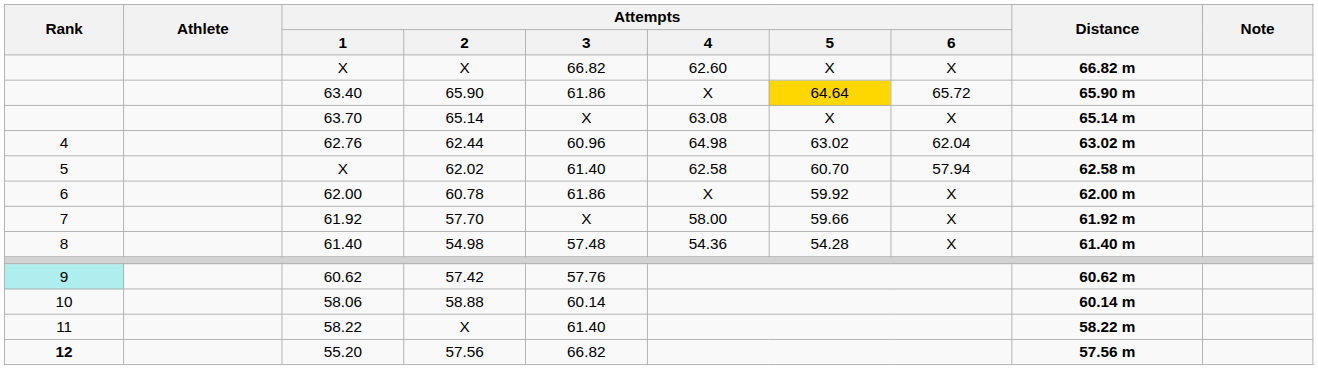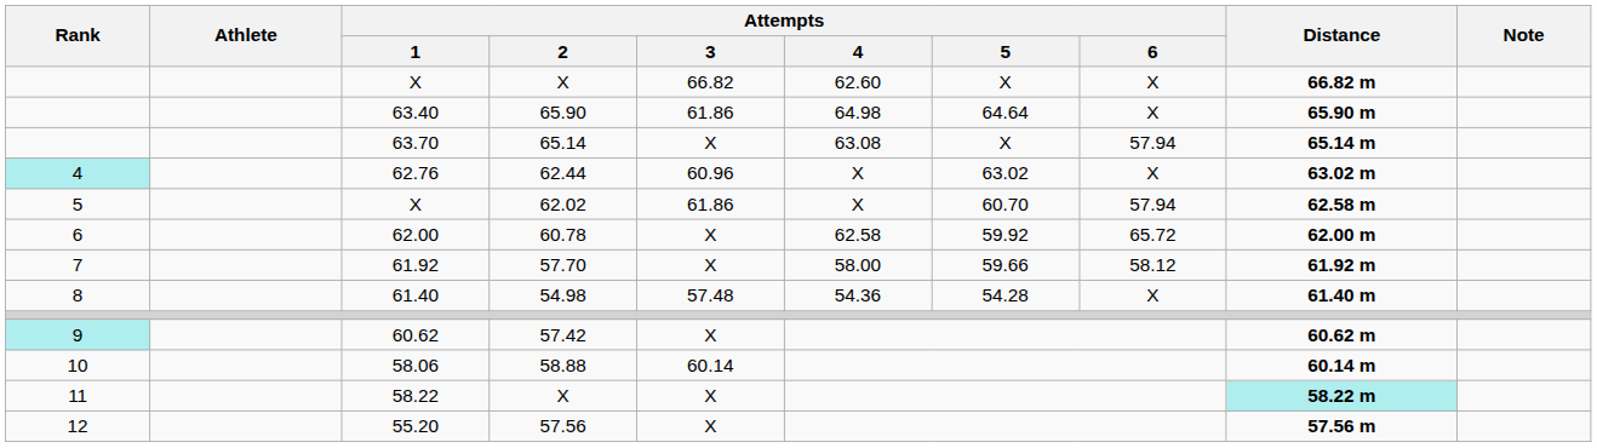 <table class="wikitable" style=" text-align:center; font-size:110%;" width="95%">
 <tr>
 <th rowspan="2">Rank</th>
 <th rowspan="2">Athlete</th>
 <th colspan="6">Attempts</th>
 <th rowspan="2">Distance</th>
 <th rowspan="2">Note</th>
 </tr>
 <tr>
 <th>1</th>
 <th>2</th>
 <th>3</th>
 <th>4</th>
 <th>5</th>
 <th>6</th>
 </tr>
 <tr>
 <td></td>
 <td align=left></td>
 <td>X</td>
 <td>X</td>
 <td>66.82</td>
 <td>62.60</td>
 <td>X</td>
 <td>X</td>
 <td><strong>66.82 m</strong></td>
 <td></td>
 </tr>
 <tr>
 <td></td>
 <td align=left></td>
 <td>63.40</td>
 <td>65.90</td>
 <td>61.86</td>
+<td>64.98</td>
+<td>64.64</td>
 <td>X</td>
-<td style="background: gold;">64.64</td>
-<td>65.72</td>
 <td><strong>65.90 m</strong></td>
 <td></td>
 </tr>
 <tr>
 <td></td>
 <td align=left></td>
 <td>63.70</td>
 <td>65.14</td>
 <td>X</td>
 <td>63.08</td>
 <td>X</td>
-<td>X</td>
+<td>57.94</td>
 <td><strong>65.14 m</strong></td>
 <td></td>
 </tr>
 <tr>
-<td>4</td>
+<td style="background: paleturquoise;">4</td>
 <td align=left></td>
 <td>62.76</td>
 <td>62.44</td>
 <td>60.96</td>
-<td>64.98</td>
+<td>X</td>
 <td>63.02</td>
-<td>62.04</td>
+<td>X</td>
 <td><strong>63.02 m</strong></td>
 <td></td>
 </tr>
 <tr>
 <td>5</td>
 <td align=left></td>
 <td>X</td>
 <td>62.02</td>
-<td>61.40</td>
-<td>62.58</td>
+<td>61.86</td>
+<td>X</td>
 <td>60.70</td>
 <td>57.94</td>
 <td><strong>62.58 m</strong></td>
 <td></td>
 </tr>
 <tr>
 <td>6</td>
 <td align=left></td>
 <td>62.00</td>
 <td>60.78</td>
-<td>61.86</td>
 <td>X</td>
+<td>62.58</td>
 <td>59.92</td>
-<td>X</td>
+<td>65.72</td>
 <td><strong>62.00 m</strong></td>
 <td></td>
 </tr>
 <tr>
 <td>7</td>
 <td align=left></td>
 <td>61.92</td>
 <td>57.70</td>
 <td>X</td>
 <td>58.00</td>
 <td>59.66</td>
-<td>X</td>
+<td>58.12</td>
 <td><strong>61.92 m</strong></td>
 <td></td>
 </tr>
 <tr>
 <td>8</td>
 <td align=left></td>
 <td>61.40</td>
 <td>54.98</td>
 <td>57.48</td>
 <td>54.36</td>
 <td>54.28</td>
 <td>X</td>
 <td><strong>61.40 m</strong></td>
 <td></td>
 </tr>
 <tr>
 <td colspan=10 bgcolor=lightgray></td>
 </tr>
 <tr>
 <td style="background: paleturquoise;">9</td>
 <td align=left></td>
 <td>60.62</td>
 <td>57.42</td>
-<td>57.76</td>
+<td>X</td>
 <td colspan=3></td>
 <td><strong>60.62 m</strong></td>
 <td></td>
 </tr>
 <tr>
 <td>10</td>
 <td align=left></td>
 <td>58.06</td>
 <td>58.88</td>
 <td>60.14</td>
 <td colspan=3></td>
 <td><strong>60.14 m</strong></td>
 <td></td>
 </tr>
 <tr>
 <td>11</td>
 <td align=left></td>
 <td>58.22</td>
 <td>X</td>
-<td>61.40</td>
+<td>X</td>
 <td colspan=3></td>
-<td><strong>58.22 m</strong></td>
+<td style="background: paleturquoise;"><strong>58.22 m</strong></td>
 <td></td>
 </tr>
 <tr>
-<td><strong>12</strong></td>
+<td>12</td>
 <td align=left></td>
 <td>55.20</td>
 <td>57.56</td>
-<td>66.82</td>
+<td>X</td>
 <td colspan=3></td>
 <td><strong>57.56 m</strong></td>
 <td></td>
 </tr>
 </table>
